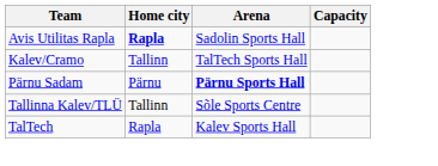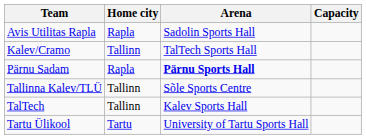 <table class="wikitable sortable">
 <tr>
 <th>Team</th>
 <th>Home city</th>
 <th>Arena</th>
 <th>Capacity</th>
 </tr>
 <tr>
 <td><a href='#'>Avis Utilitas Rapla</a></td>
-<td><strong><a href='#'>Rapla</a></strong></td>
+<td><a href='#'>Rapla</a></td>
 <td><a href='#'>Sadolin Sports Hall</a></td>
 <td align="center"></td>
 </tr>
 <tr>
 <td><a href='#'>Kalev/Cramo</a></td>
 <td><a href='#'>Tallinn</a></td>
 <td><a href='#'>TalTech Sports Hall</a></td>
 <td align="center"></td>
 </tr>
 <tr>
 <td><a href='#'>Pärnu Sadam</a></td>
-<td><a href='#'>Pärnu</a></td>
+<td><a href='#'>Rapla</a></td>
 <td><strong><a href='#'>Pärnu Sports Hall</a></strong></td>
 <td align="center"></td>
 </tr>
 <tr>
 <td><a href='#'>Tallinna Kalev/TLÜ</a></td>
 <td>Tallinn</td>
 <td><a href='#'>Sõle Sports Centre</a></td>
 <td align="center"></td>
 </tr>
 <tr>
 <td><a href='#'>TalTech</a></td>
-<td><a href='#'>Rapla</a></td>
+<td>Tallinn</td>
 <td><a href='#'>Kalev Sports Hall</a></td>
 <td align="center"></td>
 </tr>
+<tr>
+<td><a href='#'>Tartu Ülikool</a></td>
+<td><a href='#'>Tartu</a></td>
+<td><a href='#'>University of Tartu Sports Hall</a></td>
+<td align="center"></td>
+</tr>
 </table>
